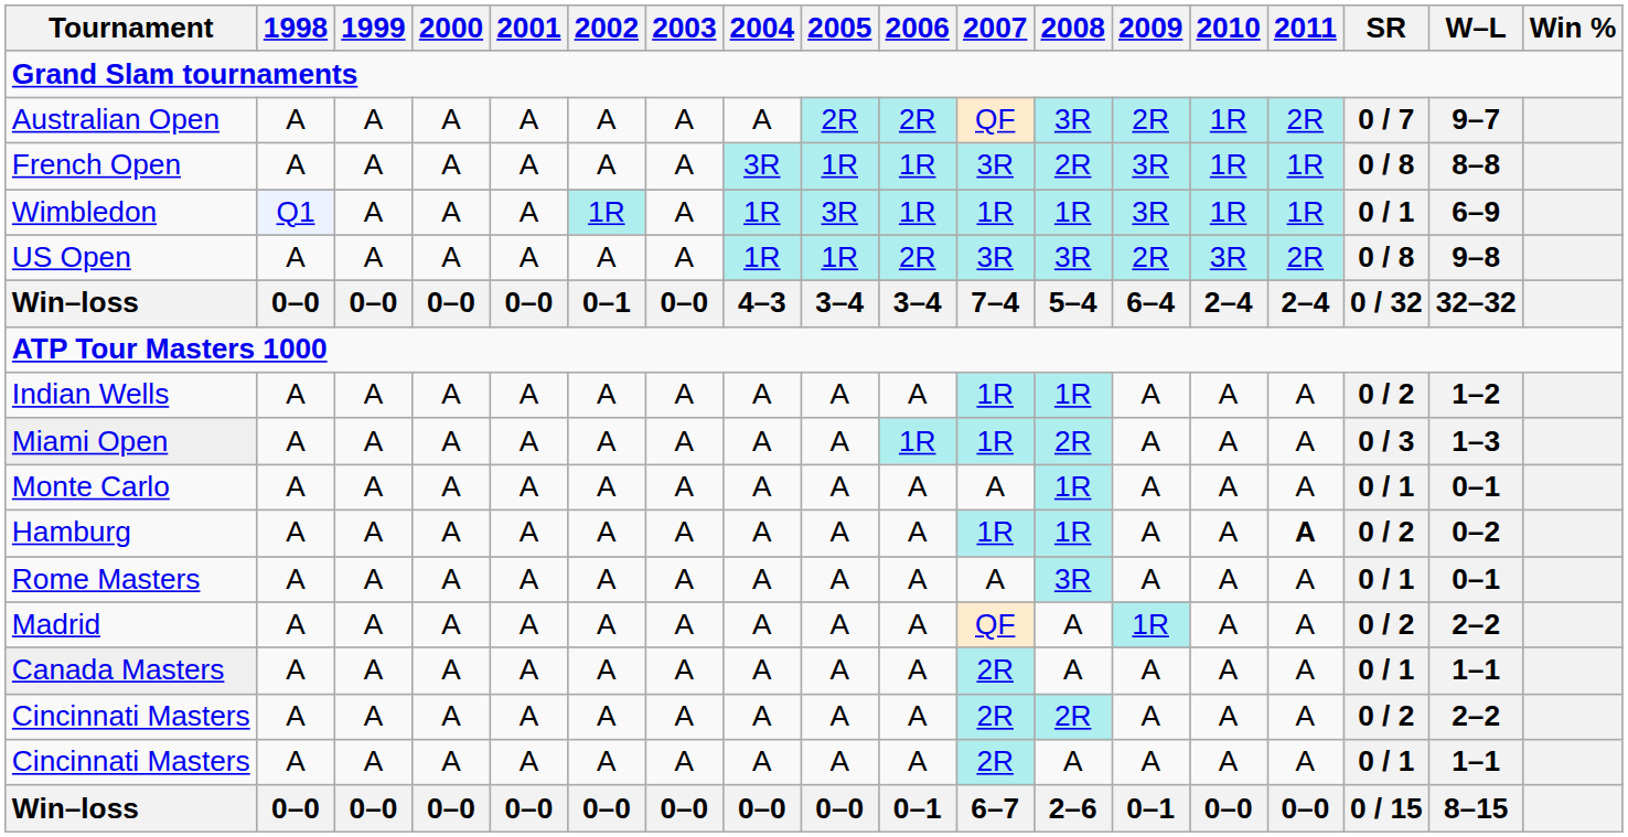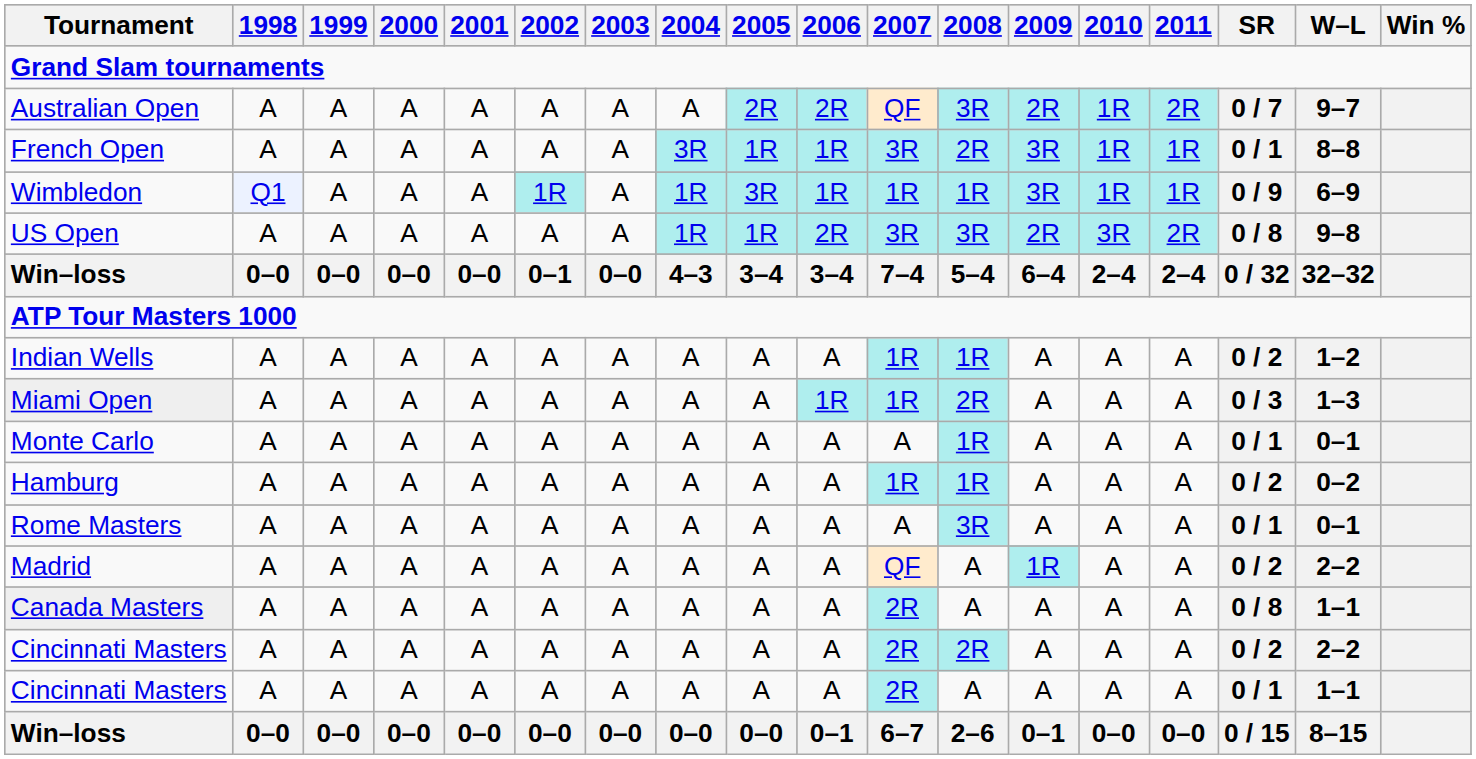 <table class=wikitable style=text-align:center>
 <tr>
 <th>Tournament</th>
 <th><a href='#'>1998</a></th>
 <th><a href='#'>1999</a></th>
 <th><a href='#'>2000</a></th>
 <th><a href='#'>2001</a></th>
 <th><a href='#'>2002</a></th>
 <th><a href='#'>2003</a></th>
 <th><a href='#'>2004</a></th>
 <th><a href='#'>2005</a></th>
 <th><a href='#'>2006</a></th>
 <th><a href='#'>2007</a></th>
 <th><a href='#'>2008</a></th>
 <th><a href='#'>2009</a></th>
 <th><a href='#'>2010</a></th>
 <th><a href='#'>2011</a></th>
 <th>SR</th>
 <th>W–L</th>
 <th>Win %</th>
 </tr>
 <tr>
 <td colspan=25 style=text-align:left><a href='#'><strong>Grand Slam tournaments</strong></a></td>
 </tr>
 <tr>
 <td align=left><a href='#'>Australian Open</a></td>
 <td>A</td>
 <td>A</td>
 <td>A</td>
 <td>A</td>
 <td>A</td>
 <td>A</td>
 <td>A</td>
 <td bgcolor=afeeee><a href='#'>2R</a></td>
 <td bgcolor=afeeee><a href='#'>2R</a></td>
 <td bgcolor=ffebcd><a href='#'>QF</a></td>
 <td bgcolor=afeeee><a href='#'>3R</a></td>
 <td bgcolor=afeeee><a href='#'>2R</a></td>
 <td bgcolor=afeeee><a href='#'>1R</a></td>
 <td bgcolor=afeeee><a href='#'>2R</a></td>
 <th>0 / 7</th>
 <th>9–7</th>
 <th></th>
 </tr>
 <tr>
 <td align=left><a href='#'>French Open</a></td>
 <td>A</td>
 <td>A</td>
 <td>A</td>
 <td>A</td>
 <td>A</td>
 <td>A</td>
 <td bgcolor=afeeee><a href='#'>3R</a></td>
 <td bgcolor=afeeee><a href='#'>1R</a></td>
 <td bgcolor=afeeee><a href='#'>1R</a></td>
 <td bgcolor=afeeee><a href='#'>3R</a></td>
 <td bgcolor=afeeee><a href='#'>2R</a></td>
 <td bgcolor=afeeee><a href='#'>3R</a></td>
 <td bgcolor=afeeee><a href='#'>1R</a></td>
 <td bgcolor=afeeee><a href='#'>1R</a></td>
-<th>0 / 8</th>
+<th>0 / 1</th>
 <th>8–8</th>
 <th></th>
 </tr>
 <tr>
 <td align=left><a href='#'>Wimbledon</a></td>
 <td bgcolor=ecf2ff><a href='#'>Q1</a></td>
 <td>A</td>
 <td>A</td>
 <td>A</td>
 <td bgcolor=afeeee><a href='#'>1R</a></td>
 <td>A</td>
 <td bgcolor=afeeee><a href='#'>1R</a></td>
 <td bgcolor=afeeee><a href='#'>3R</a></td>
 <td bgcolor=afeeee><a href='#'>1R</a></td>
 <td bgcolor=afeeee><a href='#'>1R</a></td>
 <td bgcolor=afeeee><a href='#'>1R</a></td>
 <td bgcolor=afeeee><a href='#'>3R</a></td>
 <td bgcolor=afeeee><a href='#'>1R</a></td>
 <td bgcolor=afeeee><a href='#'>1R</a></td>
-<th>0 / 1</th>
+<th>0 / 9</th>
 <th>6–9</th>
 <th></th>
 </tr>
 <tr>
 <td align=left><a href='#'>US Open</a></td>
 <td>A</td>
 <td>A</td>
 <td>A</td>
 <td>A</td>
 <td>A</td>
 <td>A</td>
 <td bgcolor=afeeee><a href='#'>1R</a></td>
 <td bgcolor=afeeee><a href='#'>1R</a></td>
 <td bgcolor=afeeee><a href='#'>2R</a></td>
 <td bgcolor=afeeee><a href='#'>3R</a></td>
 <td bgcolor=afeeee><a href='#'>3R</a></td>
 <td bgcolor=afeeee><a href='#'>2R</a></td>
 <td bgcolor=afeeee><a href='#'>3R</a></td>
 <td bgcolor=afeeee><a href='#'>2R</a></td>
 <th>0 / 8</th>
 <th>9–8</th>
 <th></th>
 </tr>
 <tr>
 <th style=text-align:left>Win–loss</th>
 <th>0–0</th>
 <th>0–0</th>
 <th>0–0</th>
 <th>0–0</th>
 <th>0–1</th>
 <th>0–0</th>
 <th>4–3</th>
 <th>3–4</th>
 <th>3–4</th>
 <th>7–4</th>
 <th>5–4</th>
 <th>6–4</th>
 <th>2–4</th>
 <th>2–4</th>
 <th>0 / 32</th>
 <th>32–32</th>
 <th></th>
 </tr>
 <tr>
 <td colspan=25 style=text-align:left><strong><a href='#'>ATP Tour Masters 1000</a></strong></td>
 </tr>
 <tr>
 <td align=left><a href='#'>Indian Wells</a></td>
 <td>A</td>
 <td>A</td>
 <td>A</td>
 <td>A</td>
 <td>A</td>
 <td>A</td>
 <td>A</td>
 <td>A</td>
 <td>A</td>
 <td bgcolor=afeeee><a href='#'>1R</a></td>
 <td bgcolor=afeeee><a href='#'>1R</a></td>
 <td>A</td>
 <td>A</td>
 <td>A</td>
 <th>0 / 2</th>
 <th>1–2</th>
 <th></th>
 </tr>
 <tr>
 <td bgcolor=efefef align=left><a href='#'>Miami Open</a></td>
 <td>A</td>
 <td>A</td>
 <td>A</td>
 <td>A</td>
 <td>A</td>
 <td>A</td>
 <td>A</td>
 <td>A</td>
 <td bgcolor=afeeee><a href='#'>1R</a></td>
 <td bgcolor=afeeee><a href='#'>1R</a></td>
 <td bgcolor=afeeee><a href='#'>2R</a></td>
 <td>A</td>
 <td>A</td>
 <td>A</td>
 <th>0 / 3</th>
 <th>1–3</th>
 <th></th>
 </tr>
 <tr>
 <td align=left><a href='#'>Monte Carlo</a></td>
 <td>A</td>
 <td>A</td>
 <td>A</td>
 <td>A</td>
 <td>A</td>
 <td>A</td>
 <td>A</td>
 <td>A</td>
 <td>A</td>
 <td>A</td>
 <td bgcolor=afeeee><a href='#'>1R</a></td>
 <td>A</td>
 <td>A</td>
 <td>A</td>
 <th>0 / 1</th>
 <th>0–1</th>
 <th></th>
 </tr>
 <tr>
 <td align=left><a href='#'>Hamburg</a></td>
 <td>A</td>
 <td>A</td>
 <td>A</td>
 <td>A</td>
 <td>A</td>
 <td>A</td>
 <td>A</td>
 <td>A</td>
 <td>A</td>
 <td bgcolor=afeeee><a href='#'>1R</a></td>
 <td bgcolor=afeeee><a href='#'>1R</a></td>
 <td>A</td>
 <td>A</td>
-<td><strong>A</strong></td>
+<td>A</td>
 <th>0 / 2</th>
 <th>0–2</th>
 <th></th>
 </tr>
 <tr>
 <td align=left><a href='#'>Rome Masters</a></td>
 <td>A</td>
 <td>A</td>
 <td>A</td>
 <td>A</td>
 <td>A</td>
 <td>A</td>
 <td>A</td>
 <td>A</td>
 <td>A</td>
 <td>A</td>
 <td bgcolor=afeeee><a href='#'>3R</a></td>
 <td>A</td>
 <td>A</td>
 <td>A</td>
 <th>0 / 1</th>
 <th>0–1</th>
 <th></th>
 </tr>
 <tr>
 <td align=left><a href='#'>Madrid</a></td>
 <td>A</td>
 <td>A</td>
 <td>A</td>
 <td>A</td>
 <td>A</td>
 <td>A</td>
 <td>A</td>
 <td>A</td>
 <td>A</td>
 <td bgcolor=ffebcd><a href='#'>QF</a></td>
 <td>A</td>
 <td bgcolor=afeeee><a href='#'>1R</a></td>
 <td>A</td>
 <td>A</td>
 <th>0 / 2</th>
 <th>2–2</th>
 <th></th>
 </tr>
 <tr>
 <td bgcolor=efefef align=left><a href='#'>Canada Masters</a></td>
 <td>A</td>
 <td>A</td>
 <td>A</td>
 <td>A</td>
 <td>A</td>
 <td>A</td>
 <td>A</td>
 <td>A</td>
 <td>A</td>
 <td bgcolor=afeeee><a href='#'>2R</a></td>
 <td>A</td>
 <td>A</td>
 <td>A</td>
 <td>A</td>
-<th>0 / 1</th>
+<th>0 / 8</th>
 <th>1–1</th>
 <th></th>
 </tr>
 <tr>
 <td align=left><a href='#'>Cincinnati Masters</a></td>
 <td>A</td>
 <td>A</td>
 <td>A</td>
 <td>A</td>
 <td>A</td>
 <td>A</td>
 <td>A</td>
 <td>A</td>
 <td>A</td>
 <td bgcolor=afeeee><a href='#'>2R</a></td>
 <td bgcolor=afeeee><a href='#'>2R</a></td>
 <td>A</td>
 <td>A</td>
 <td>A</td>
 <th>0 / 2</th>
 <th>2–2</th>
 <th></th>
 </tr>
 <tr>
 <td align=left><a href='#'>Cincinnati Masters</a></td>
 <td>A</td>
 <td>A</td>
 <td>A</td>
 <td>A</td>
 <td>A</td>
 <td>A</td>
 <td>A</td>
 <td>A</td>
 <td>A</td>
 <td bgcolor=afeeee><a href='#'>2R</a></td>
 <td>A</td>
 <td>A</td>
 <td>A</td>
 <td>A</td>
 <th>0 / 1</th>
 <th>1–1</th>
 <th></th>
 </tr>
 <tr>
 <th style=text-align:left>Win–loss</th>
 <th>0–0</th>
 <th>0–0</th>
 <th>0–0</th>
 <th>0–0</th>
 <th>0–0</th>
 <th>0–0</th>
 <th>0–0</th>
 <th>0–0</th>
 <th>0–1</th>
 <th>6–7</th>
 <th>2–6</th>
 <th>0–1</th>
 <th>0–0</th>
 <th>0–0</th>
 <th>0 / 15</th>
 <th>8–15</th>
 <th></th>
 </tr>
 </table>
